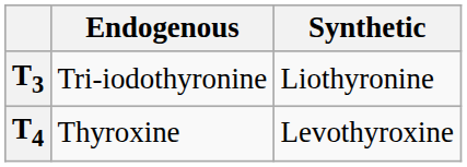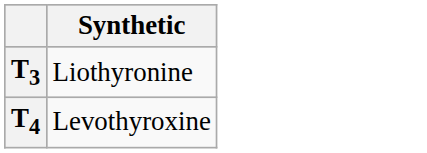 <table class="wikitable floatright">
 <tr>
 <th></th>
-<th>Endogenous</th>
 <th>Synthetic</th>
 </tr>
 <tr>
 <th><strong>T<sub>3</sub></strong></th>
-<td>Tri-iodothyronine</td>
 <td>Liothyronine</td>
 </tr>
 <tr>
 <th><strong>T<sub>4</sub></strong></th>
-<td>Thyroxine</td>
 <td>Levothyroxine</td>
 </tr>
 </table>
